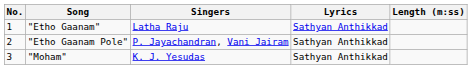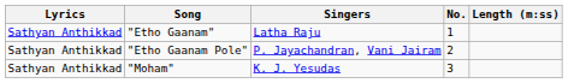 <table class="wikitable" style="font-size:95%;">
 <tr>
-<th>No.</th>
+<th>Lyrics</th>
 <th>Song</th>
 <th>Singers</th>
-<th>Lyrics</th>
+<th>No.</th>
 <th>Length (m:ss)</th>
 </tr>
 <tr>
-<td>1</td>
+<td><a href='#'>Sathyan Anthikkad</a></td>
 <td>"Etho Gaanam"</td>
 <td><a href='#'>Latha Raju</a></td>
-<td><a href='#'>Sathyan Anthikkad</a></td>
+<td>1</td>
 <td></td>
 </tr>
 <tr>
-<td>2</td>
+<td>Sathyan Anthikkad</td>
 <td>"Etho Gaanam Pole"</td>
 <td><a href='#'>P. Jayachandran</a>, <a href='#'>Vani Jairam</a></td>
-<td>Sathyan Anthikkad</td>
+<td>2</td>
 <td></td>
 </tr>
 <tr>
-<td>3</td>
+<td>Sathyan Anthikkad</td>
 <td>"Moham"</td>
 <td><a href='#'>K. J. Yesudas</a></td>
-<td>Sathyan Anthikkad</td>
+<td>3</td>
 <td></td>
 </tr>
 </table>
